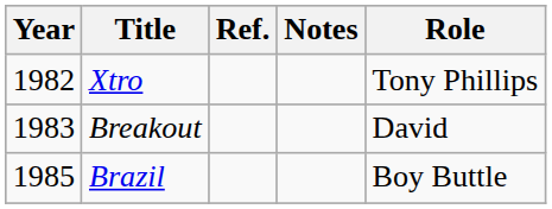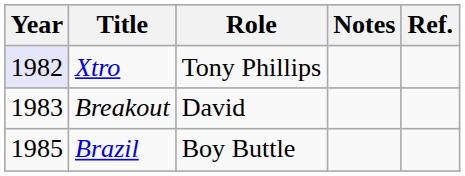 <table class="wikitable sortable">
 <tr>
 <th>Year</th>
 <th>Title</th>
+<th>Role</th>
+<th>Notes</th>
 <th>Ref.</th>
-<th>Notes</th>
-<th>Role</th>
 </tr>
 <tr>
-<td>1982</td>
+<td style="background: lavender;">1982</td>
 <td><em><a href='#'>Xtro</a></em></td>
+<td>Tony Phillips</td>
 <td></td>
 <td></td>
-<td>Tony Phillips</td>
 </tr>
 <tr>
 <td>1983</td>
 <td><em>Breakout</em></td>
+<td>David</td>
 <td></td>
 <td></td>
-<td>David</td>
 </tr>
 <tr>
 <td>1985</td>
 <td><em><a href='#'>Brazil</a></em></td>
+<td>Boy Buttle</td>
 <td></td>
 <td></td>
-<td>Boy Buttle</td>
 </tr>
 </table>
